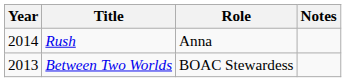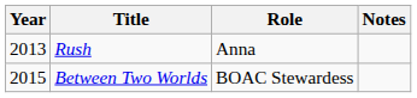 <table class="wikitable sortable">
 <tr>
 <th>Year</th>
 <th>Title</th>
 <th>Role</th>
 <th>Notes</th>
 </tr>
 <tr>
-<td>2014</td>
+<td>2013</td>
 <td><em><a href='#'>Rush</a></em></td>
 <td>Anna</td>
 <td></td>
 </tr>
 <tr>
-<td>2013</td>
+<td>2015</td>
 <td><em><a href='#'>Between Two Worlds</a></em></td>
 <td>BOAC Stewardess</td>
 <td></td>
 </tr>
 </table>
